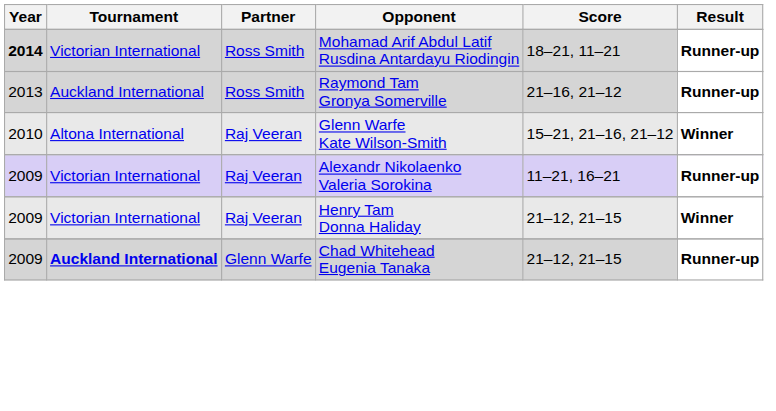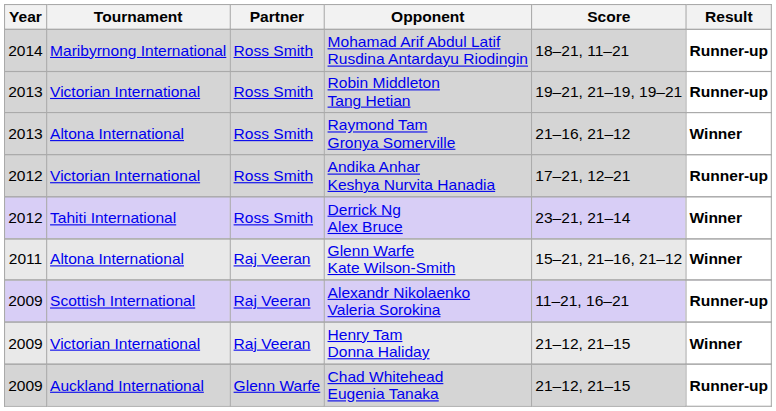 <table class="sortable wikitable" style="font-size: 90%;">
 <tr>
 <th>Year</th>
 <th>Tournament</th>
 <th>Partner</th>
 <th>Opponent</th>
 <th>Score</th>
 <th>Result</th>
 </tr>
 <tr>
 </tr>
 <tr style="background:#D5D5D5">
-<td align="center"><strong>2014</strong></td>
-<td align="left"><a href='#'>Victorian International</a></td>
+<td align="center">2014</td>
+<td align="left"><a href='#'>Maribyrnong International</a></td>
 <td align="left"> <a href='#'>Ross Smith</a></td>
 <td align="left"> <a href='#'>Mohamad Arif Abdul Latif</a><br> <a href='#'>Rusdina Antardayu Riodingin</a></td>
 <td align="left">18–21, 11–21</td>
 <td style="text-align:left; background:white"> <strong>Runner-up</strong></td>
 </tr>
 <tr>
 </tr>
+<tr style="background:#D5D5D5">
+<td align="center">2013</td>
+<td align="left"><a href='#'>Victorian International</a></td>
+<td align="left"> <a href='#'>Ross Smith</a></td>
+<td align="left"> <a href='#'>Robin Middleton</a><br> <a href='#'>Tang Hetian</a></td>
+<td align="left">19–21, 21–19, 19–21</td>
+<td style="text-align:left; background:white"> <strong>Runner-up</strong></td>
+</tr>
 <tr>
 </tr>
 <tr style="background:#D5D5D5">
 <td align="center">2013</td>
-<td align="left"><a href='#'>Auckland International</a></td>
+<td align="left"><a href='#'>Altona International</a></td>
 <td align="left"> <a href='#'>Ross Smith</a></td>
 <td align="left"> <a href='#'>Raymond Tam</a><br> <a href='#'>Gronya Somerville</a></td>
 <td align="left">21–16, 21–12</td>
+<td style="text-align:left; background:white"> <strong>Winner</strong></td>
+</tr>
+<tr>
+</tr>
+<tr style="background:#D5D5D5">
+<td align="center">2012</td>
+<td align="left"><a href='#'>Victorian International</a></td>
+<td align="left"> <a href='#'>Ross Smith</a></td>
+<td align="left"> <a href='#'>Andika Anhar</a><br> <a href='#'>Keshya Nurvita Hanadia</a></td>
+<td align="left">17–21, 12–21</td>
 <td style="text-align:left; background:white"> <strong>Runner-up</strong></td>
 </tr>
 <tr>
 </tr>
-<tr>
+<tr style="background:#D8CEF6">
+<td align="center">2012</td>
+<td align="left"><a href='#'>Tahiti International</a></td>
+<td align="left"> <a href='#'>Ross Smith</a></td>
+<td align="left"> <a href='#'>Derrick Ng</a><br> <a href='#'>Alex Bruce</a></td>
+<td align="left">23–21, 21–14</td>
+<td style="text-align:left; background:white"> <strong>Winner</strong></td>
 </tr>
 <tr>
 </tr>
 <tr style="background:#E9E9E9">
-<td align="center">2010</td>
+<td align="center">2011</td>
 <td align="left"><a href='#'>Altona International</a></td>
 <td align="left"> <a href='#'>Raj Veeran</a></td>
 <td align="left"> <a href='#'>Glenn Warfe</a><br> <a href='#'>Kate Wilson-Smith</a></td>
 <td align="left">15–21, 21–16, 21–12</td>
 <td style="text-align:left; background:white"> <strong>Winner</strong></td>
 </tr>
 <tr>
 </tr>
 <tr style="background:#D8CEF6">
 <td align="center">2009</td>
-<td align="left"><a href='#'>Victorian International</a></td>
+<td align="left"><a href='#'>Scottish International</a></td>
 <td align="left"> <a href='#'>Raj Veeran</a></td>
 <td align="left"> <a href='#'>Alexandr Nikolaenko</a><br> <a href='#'>Valeria Sorokina</a></td>
 <td align="left">11–21, 16–21</td>
 <td style="text-align:left; background:white"> <strong>Runner-up</strong></td>
 </tr>
 <tr>
 </tr>
 <tr style="background:#E9E9E9">
 <td align="center">2009</td>
 <td align="left"><a href='#'>Victorian International</a></td>
 <td align="left"> <a href='#'>Raj Veeran</a></td>
 <td align="left"> <a href='#'>Henry Tam</a><br> <a href='#'>Donna Haliday</a></td>
 <td align="left">21–12, 21–15</td>
 <td style="text-align:left; background:white"> <strong>Winner</strong></td>
 </tr>
 <tr>
 </tr>
 <tr style="background:#D5D5D5">
 <td align="center">2009</td>
-<td align="left"><strong><a href='#'>Auckland International</a></strong></td>
+<td align="left"><a href='#'>Auckland International</a></td>
 <td align="left"> <a href='#'>Glenn Warfe</a></td>
 <td align="left"> <a href='#'>Chad Whitehead</a><br> <a href='#'>Eugenia Tanaka</a></td>
 <td align="left">21–12, 21–15</td>
 <td style="text-align:left; background:white"> <strong>Runner-up</strong></td>
 </tr>
 </table>
